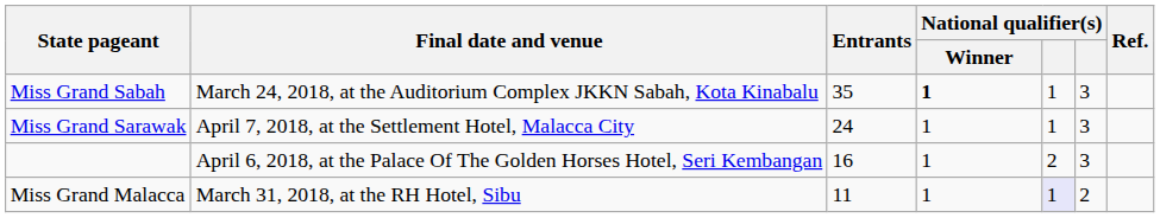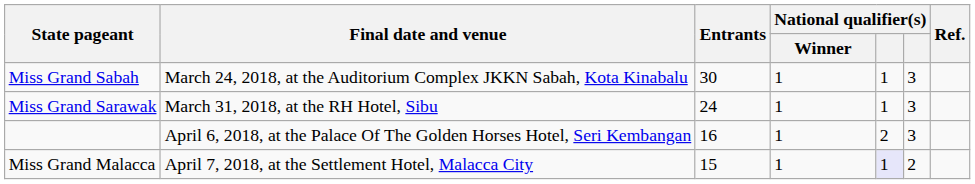 <table class="wikitable defaultcenter col2left" style="font-size: 95%">
 <tr>
 <th rowspan=2>State pageant</th>
 <th rowspan=2>Final date and venue</th>
 <th rowspan=2>Entrants</th>
 <th colspan=3>National qualifier(s)</th>
 <th rowspan=2>Ref.</th>
 </tr>
 <tr>
 <th>Winner</th>
 <th></th>
 <th></th>
 </tr>
 <tr>
 <td><a href='#'>Miss Grand Sabah</a></td>
 <td>March 24, 2018, at the Auditorium Complex JKKN Sabah, <a href='#'>Kota Kinabalu</a></td>
-<td>35</td>
-<td><strong>1</strong></td>
+<td>30</td>
+<td>1</td>
 <td>1</td>
 <td>3</td>
 <td></td>
 </tr>
 <tr>
 <td><a href='#'>Miss Grand Sarawak</a></td>
-<td>April 7, 2018, at the Settlement Hotel, <a href='#'>Malacca City</a></td>
+<td>March 31, 2018, at the RH Hotel, <a href='#'>Sibu</a></td>
 <td>24</td>
 <td>1</td>
 <td>1</td>
 <td>3</td>
 <td></td>
 </tr>
 <tr>
 <td></td>
 <td>April 6, 2018, at the Palace Of The Golden Horses Hotel, <a href='#'>Seri Kembangan</a></td>
 <td>16</td>
 <td>1</td>
 <td>2</td>
 <td>3</td>
 <td></td>
 </tr>
 <tr>
 <td>Miss Grand Malacca</td>
-<td>March 31, 2018, at the RH Hotel, <a href='#'>Sibu</a></td>
-<td>11</td>
+<td>April 7, 2018, at the Settlement Hotel, <a href='#'>Malacca City</a></td>
+<td>15</td>
 <td>1</td>
 <td style="background: lavender;">1</td>
 <td>2</td>
 <td></td>
 </tr>
 </table>
